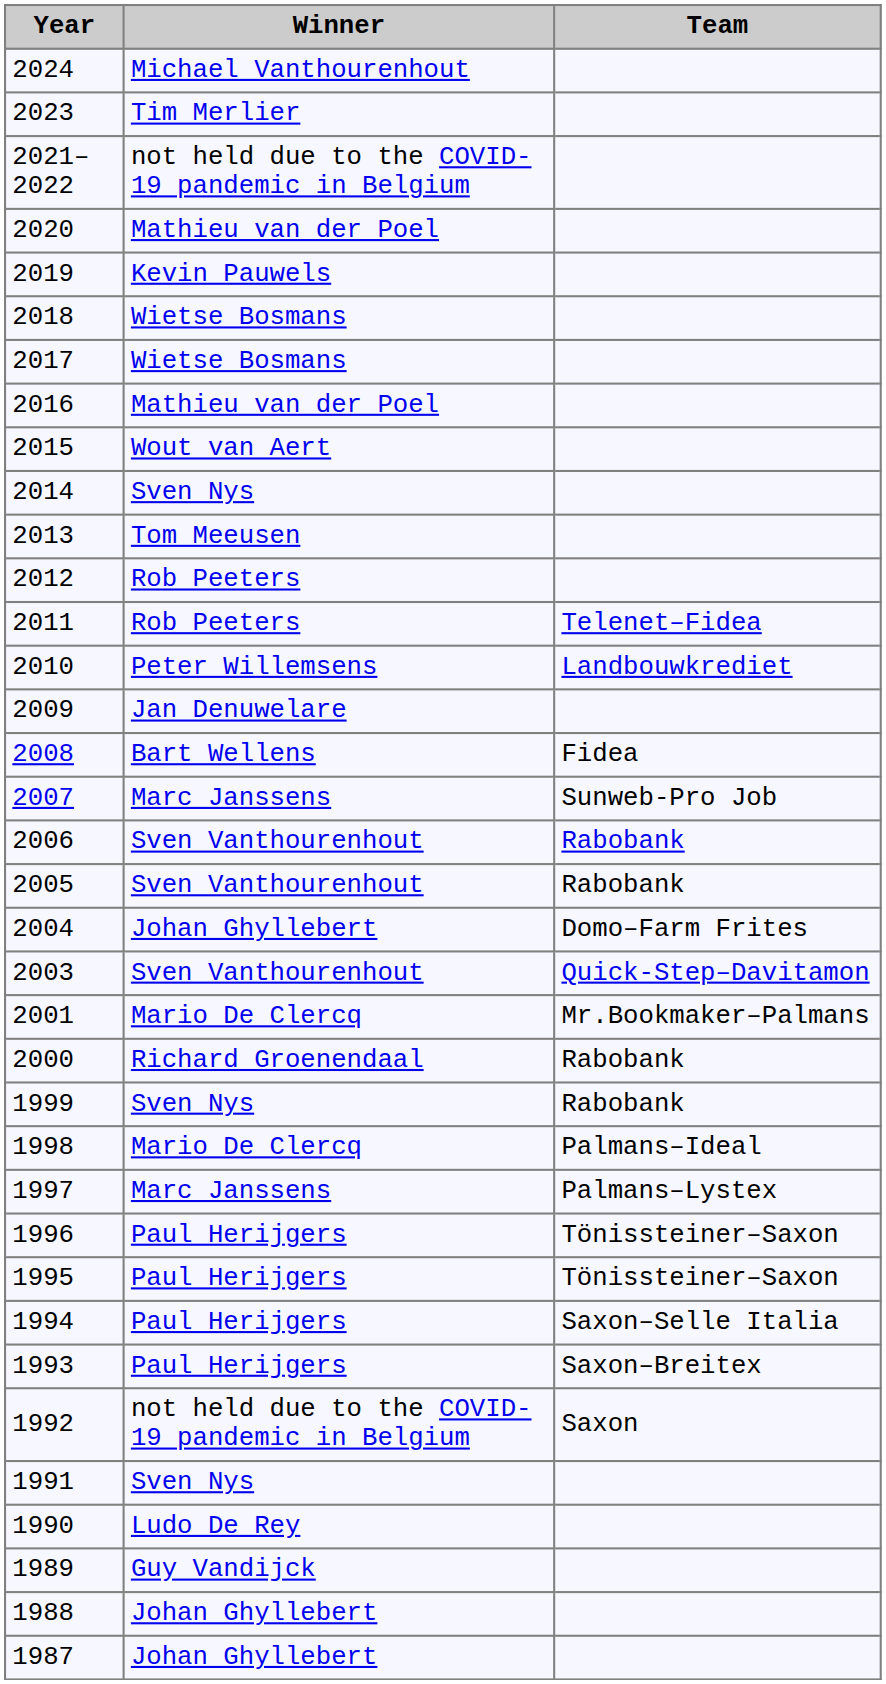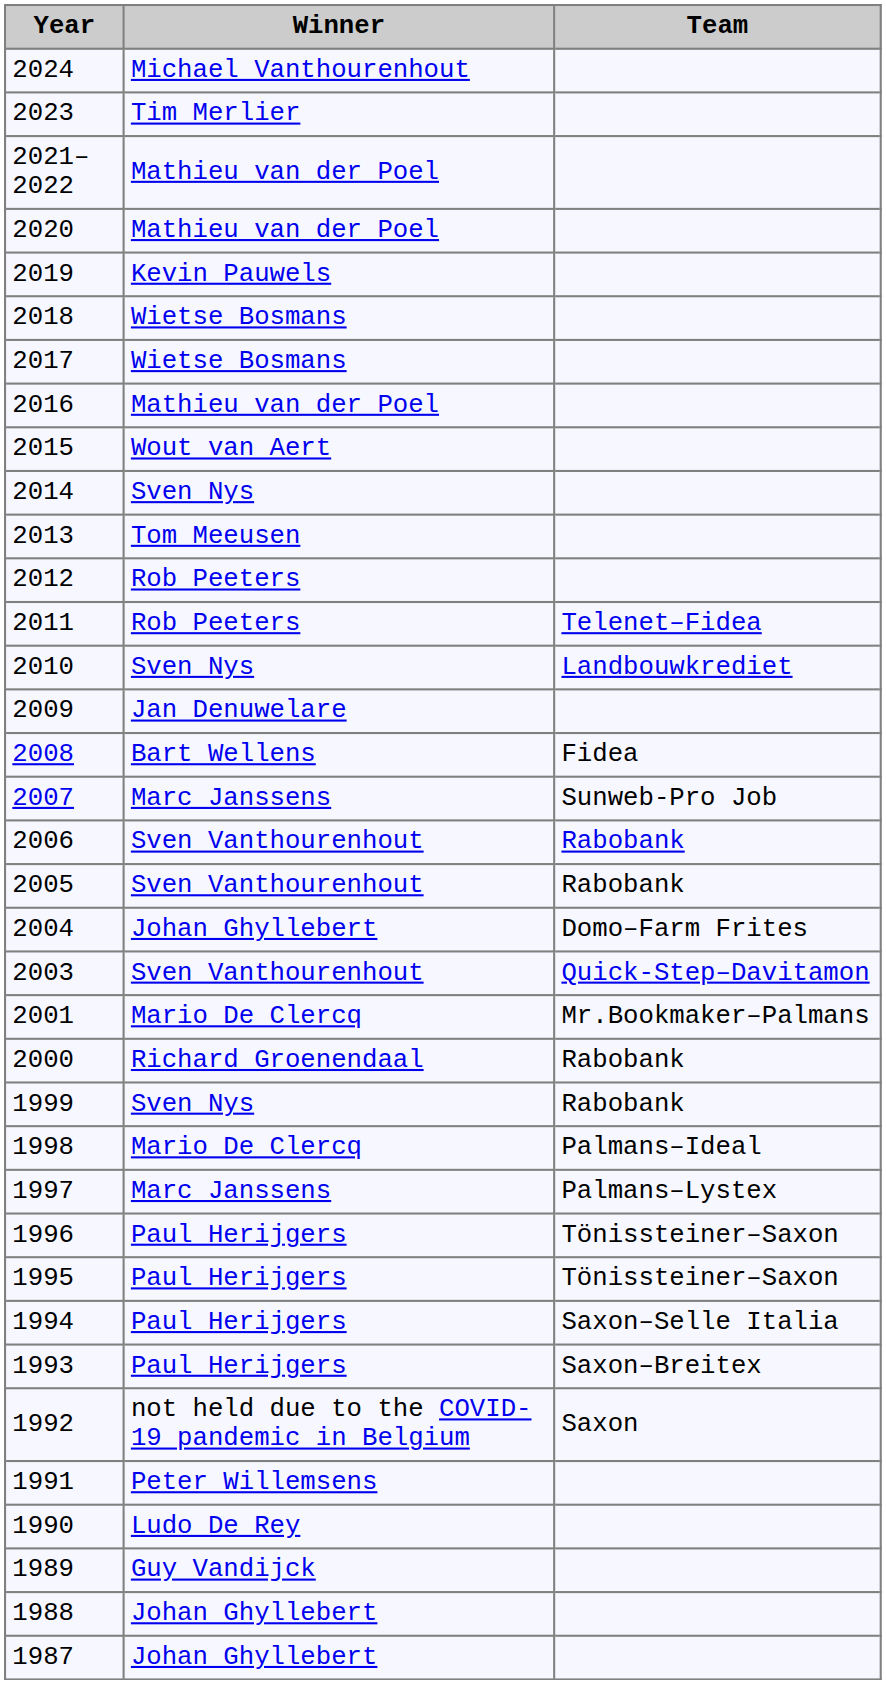 <table bgcolor="#f7f8ff" cellpadding="3" cellspacing="0" border="1" style="font-size: 95%; border: gray solid 1px; border-collapse: collapse;">
 <tr bgcolor="#CCCCCC">
 <td align="center" width="50"><strong>Year</strong></td>
 <td align="center" width="200"><strong>Winner</strong></td>
 <td align="center" width="150"><strong>Team</strong></td>
 </tr>
 <tr align="left">
 <td>2024</td>
 <td> <a href='#'>Michael Vanthourenhout</a></td>
 <td></td>
 </tr>
 <tr align="left">
 <td>2023</td>
 <td> <a href='#'>Tim Merlier</a></td>
 <td></td>
 </tr>
 <tr align="left">
 <td>2021–2022</td>
-<td>not held due to the <a href='#'>COVID-19 pandemic in Belgium</a></td>
+<td> <a href='#'>Mathieu van der Poel</a></td>
 </tr>
 <tr align="left">
 <td>2020</td>
 <td> <a href='#'>Mathieu van der Poel</a></td>
 <td></td>
 </tr>
 <tr align="left">
 <td>2019</td>
 <td> <a href='#'>Kevin Pauwels</a></td>
 <td></td>
 </tr>
 <tr align="left">
 <td>2018</td>
 <td> <a href='#'>Wietse Bosmans</a></td>
 <td></td>
 </tr>
 <tr align="left">
 <td>2017</td>
 <td> <a href='#'>Wietse Bosmans</a></td>
 <td></td>
 </tr>
 <tr align="left">
 <td>2016</td>
 <td> <a href='#'>Mathieu van der Poel</a></td>
 <td></td>
 </tr>
 <tr align="left">
 <td>2015</td>
 <td> <a href='#'>Wout van Aert</a></td>
 <td></td>
 </tr>
 <tr align="left">
 <td>2014</td>
 <td> <a href='#'>Sven Nys</a></td>
 <td></td>
 </tr>
 <tr align="left">
 <td>2013</td>
 <td> <a href='#'>Tom Meeusen</a></td>
 <td></td>
 </tr>
 <tr align="left">
 <td>2012</td>
 <td> <a href='#'>Rob Peeters</a></td>
 <td></td>
 </tr>
 <tr align="left">
 <td>2011</td>
 <td> <a href='#'>Rob Peeters</a></td>
 <td><a href='#'>Telenet–Fidea</a></td>
 </tr>
 <tr align="left">
 <td>2010</td>
-<td> <a href='#'>Peter Willemsens</a></td>
+<td> <a href='#'>Sven Nys</a></td>
 <td><a href='#'>Landbouwkrediet</a></td>
 </tr>
 <tr align="left">
 <td>2009</td>
 <td> <a href='#'>Jan Denuwelare</a></td>
 <td></td>
 </tr>
 <tr align="left">
 <td><a href='#'>2008</a></td>
 <td> <a href='#'>Bart Wellens</a></td>
 <td>Fidea</td>
 </tr>
 <tr align="left">
 <td><a href='#'>2007</a></td>
 <td> <a href='#'>Marc Janssens</a></td>
 <td>Sunweb-Pro Job</td>
 </tr>
 <tr align="left">
 <td>2006</td>
 <td> <a href='#'>Sven Vanthourenhout</a></td>
 <td><a href='#'>Rabobank</a></td>
 </tr>
 <tr align="left">
 <td>2005</td>
 <td> <a href='#'>Sven Vanthourenhout</a></td>
 <td>Rabobank</td>
 </tr>
 <tr align="left">
 <td>2004</td>
 <td> <a href='#'>Johan Ghyllebert</a></td>
 <td>Domo–Farm Frites</td>
 </tr>
 <tr align="left">
 <td>2003</td>
 <td> <a href='#'>Sven Vanthourenhout</a></td>
 <td><a href='#'>Quick-Step–Davitamon</a></td>
 </tr>
 <tr align="left">
 <td>2001</td>
 <td> <a href='#'>Mario De Clercq</a></td>
 <td>Mr.Bookmaker–Palmans</td>
 </tr>
 <tr align="left">
 <td>2000</td>
 <td> <a href='#'>Richard Groenendaal</a></td>
 <td>Rabobank</td>
 </tr>
 <tr align="left">
 <td>1999</td>
 <td> <a href='#'>Sven Nys</a></td>
 <td>Rabobank</td>
 </tr>
 <tr align="left">
 <td>1998</td>
 <td> <a href='#'>Mario De Clercq</a></td>
 <td>Palmans–Ideal</td>
 </tr>
 <tr align="left">
 <td>1997</td>
 <td> <a href='#'>Marc Janssens</a></td>
 <td>Palmans–Lystex</td>
 </tr>
 <tr align="left">
 <td>1996</td>
 <td> <a href='#'>Paul Herijgers</a></td>
 <td>Tönissteiner–Saxon</td>
 </tr>
 <tr align="left">
 <td>1995</td>
 <td> <a href='#'>Paul Herijgers</a></td>
 <td>Tönissteiner–Saxon</td>
 </tr>
 <tr align="left">
 <td>1994</td>
 <td> <a href='#'>Paul Herijgers</a></td>
 <td>Saxon–Selle Italia</td>
 </tr>
 <tr align="left">
 <td>1993</td>
 <td> <a href='#'>Paul Herijgers</a></td>
 <td>Saxon–Breitex</td>
 </tr>
 <tr align="left">
 <td>1992</td>
 <td>not held due to the <a href='#'>COVID-19 pandemic in Belgium</a></td>
 <td>Saxon</td>
 </tr>
 <tr align="left">
 <td>1991</td>
-<td> <a href='#'>Sven Nys</a></td>
+<td> <a href='#'>Peter Willemsens</a></td>
 <td></td>
 </tr>
 <tr align="left">
 <td>1990</td>
 <td> <a href='#'>Ludo De Rey</a></td>
 <td></td>
 </tr>
 <tr align="left">
 <td>1989</td>
 <td> <a href='#'>Guy Vandijck</a></td>
 <td></td>
 </tr>
 <tr align="left">
 <td>1988</td>
 <td> <a href='#'>Johan Ghyllebert</a></td>
 <td></td>
 </tr>
 <tr align="left">
 <td>1987</td>
 <td> <a href='#'>Johan Ghyllebert</a></td>
 <td></td>
 </tr>
 </table>
